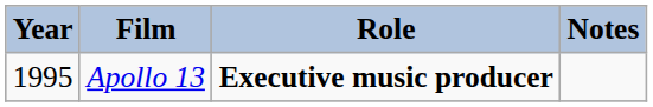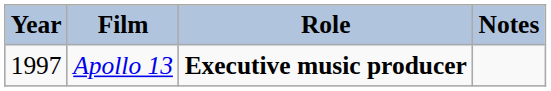 <table class="wikitable">
 <tr align="center">
 <th style="background:#B0C4DE;">Year</th>
 <th style="background:#B0C4DE;">Film</th>
 <th style="background:#B0C4DE;">Role</th>
 <th style="background:#B0C4DE;">Notes</th>
 </tr>
 <tr>
-<td>1995</td>
+<td>1997</td>
 <td><em><a href='#'>Apollo 13</a></em></td>
 <td><strong>Executive music producer</strong></td>
 <td></td>
 </tr>
 </table>
